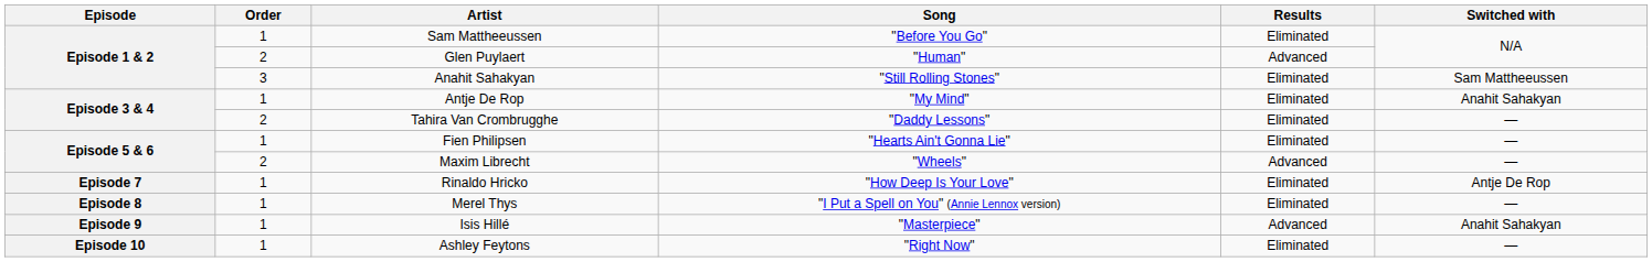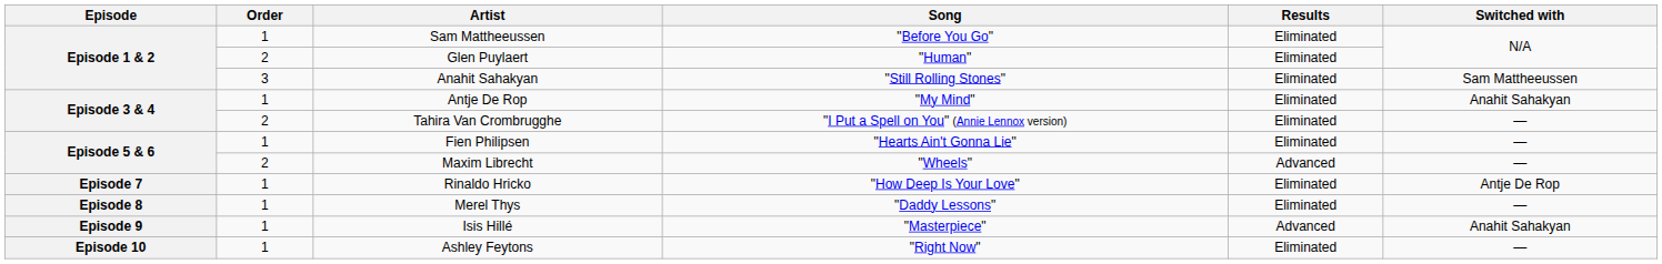 <table class="wikitable" style="text-align:center; width:100%">
 <tr>
 <th>Episode</th>
 <th>Order</th>
 <th>Artist</th>
 <th>Song</th>
 <th>Results</th>
 <th>Switched with</th>
 </tr>
 <tr>
 <th rowspan="3">Episode 1 & 2<br></th>
 <td>1</td>
 <td>Sam Mattheeussen</td>
 <td>"<a href='#'>Before You Go</a>"</td>
 <td>Eliminated</td>
 <td rowspan="2">N/A</td>
 </tr>
 <tr>
 <td>2</td>
 <td>Glen Puylaert</td>
 <td>"<a href='#'>Human</a>"</td>
-<td>Advanced</td>
+<td>Eliminated</td>
 </tr>
 <tr>
 <td>3</td>
 <td>Anahit Sahakyan</td>
 <td>"<a href='#'>Still Rolling Stones</a>"</td>
 <td>Eliminated</td>
 <td>Sam Mattheeussen</td>
 </tr>
 <tr>
 <th rowspan="2">Episode 3 & 4<br></th>
 <td>1</td>
 <td>Antje De Rop</td>
 <td>"<a href='#'>My Mind</a>"</td>
 <td>Eliminated</td>
 <td>Anahit Sahakyan</td>
 </tr>
 <tr>
 <td>2</td>
 <td>Tahira Van Crombrugghe</td>
-<td>"<a href='#'>Daddy Lessons</a>"</td>
+<td>"<a href='#'>I Put a Spell on You</a>" <small>(<a href='#'>Annie Lennox</a> version)</small></td>
 <td>Eliminated</td>
 <td>—</td>
 </tr>
 <tr>
 <th rowspan="2">Episode 5 & 6<br></th>
 <td>1</td>
 <td>Fien Philipsen</td>
 <td>"<a href='#'>Hearts Ain't Gonna Lie</a>"</td>
 <td>Eliminated</td>
 <td>—</td>
 </tr>
 <tr>
 <td>2</td>
 <td>Maxim Librecht</td>
 <td>"<a href='#'>Wheels</a>"</td>
 <td>Advanced</td>
 <td>—</td>
 </tr>
 <tr>
 <th>Episode 7<br></th>
 <td>1</td>
 <td>Rinaldo Hricko</td>
 <td>"<a href='#'>How Deep Is Your Love</a>"</td>
 <td>Eliminated</td>
 <td>Antje De Rop</td>
 </tr>
 <tr>
 <th>Episode 8<br></th>
 <td>1</td>
 <td>Merel Thys</td>
-<td>"<a href='#'>I Put a Spell on You</a>" <small>(<a href='#'>Annie Lennox</a> version)</small></td>
+<td>"<a href='#'>Daddy Lessons</a>"</td>
 <td>Eliminated</td>
 <td>—</td>
 </tr>
 <tr>
 <th>Episode 9<br></th>
 <td>1</td>
 <td>Isis Hillé</td>
 <td>"<a href='#'>Masterpiece</a>"</td>
 <td>Advanced</td>
 <td>Anahit Sahakyan</td>
 </tr>
 <tr>
 <th>Episode 10<br></th>
 <td>1</td>
 <td>Ashley Feytons</td>
 <td>"<a href='#'>Right Now</a>"</td>
 <td>Eliminated</td>
 <td>—</td>
 </tr>
 </table>
